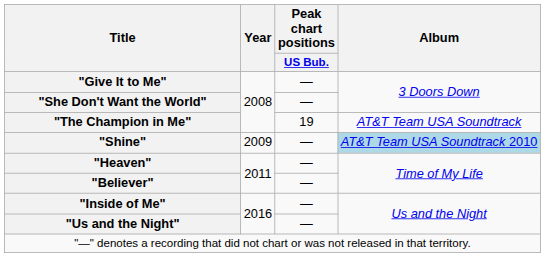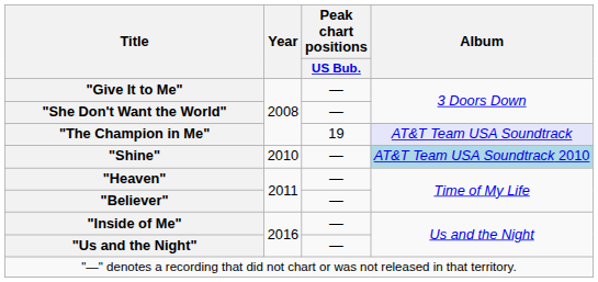 <table class="wikitable plainrowheaders" style="text-align:center;">
 <tr>
 <th scope="col" rowspan="2" style="width:18em;">Title</th>
 <th scope="col" rowspan="2">Year</th>
 <th scope="col">Peak chart positions</th>
 <th scope="col" rowspan="2">Album</th>
 </tr>
 <tr>
 <th scope="col" style="width:2.5em;font-size:90%;"><a href='#'>US Bub.</a><br></th>
 </tr>
 <tr>
 <th scope="row">"Give It to Me"</th>
 <td rowspan="3">2008</td>
 <td>—</td>
 <td rowspan="2"><em><a href='#'>3 Doors Down</a></em></td>
 </tr>
 <tr>
 <th scope="row">"She Don't Want the World"</th>
 <td>—</td>
 </tr>
 <tr>
 <th scope="row">"The Champion in Me"</th>
 <td>19</td>
-<td><em><a href='#'>AT&T Team USA Soundtrack</a></em></td>
+<td style="background: lavender;"><em><a href='#'>AT&T Team USA Soundtrack</a></em></td>
 </tr>
 <tr>
 <th scope="row">"Shine"</th>
-<td>2009</td>
+<td>2010</td>
 <td>—</td>
 <td style="background: lightblue;"><a href='#'><em>AT&T Team USA Soundtrack</em> 2010</a></td>
 </tr>
 <tr>
 <th scope="row">"Heaven"</th>
 <td rowspan="2">2011</td>
 <td>—</td>
 <td rowspan="2"><em><a href='#'>Time of My Life</a></em></td>
 </tr>
 <tr>
 <th scope="row">"Believer"</th>
 <td>—</td>
 </tr>
 <tr>
 <th scope="row">"Inside of Me"</th>
 <td rowspan="2">2016</td>
 <td>—</td>
 <td rowspan="2"><em><a href='#'>Us and the Night</a></em></td>
 </tr>
 <tr>
 <th scope="row">"Us and the Night"</th>
 <td>—</td>
 </tr>
 <tr>
 <td colspan="15" style="font-size:90%">"—" denotes a recording that did not chart or was not released in that territory.</td>
 </tr>
 </table>
